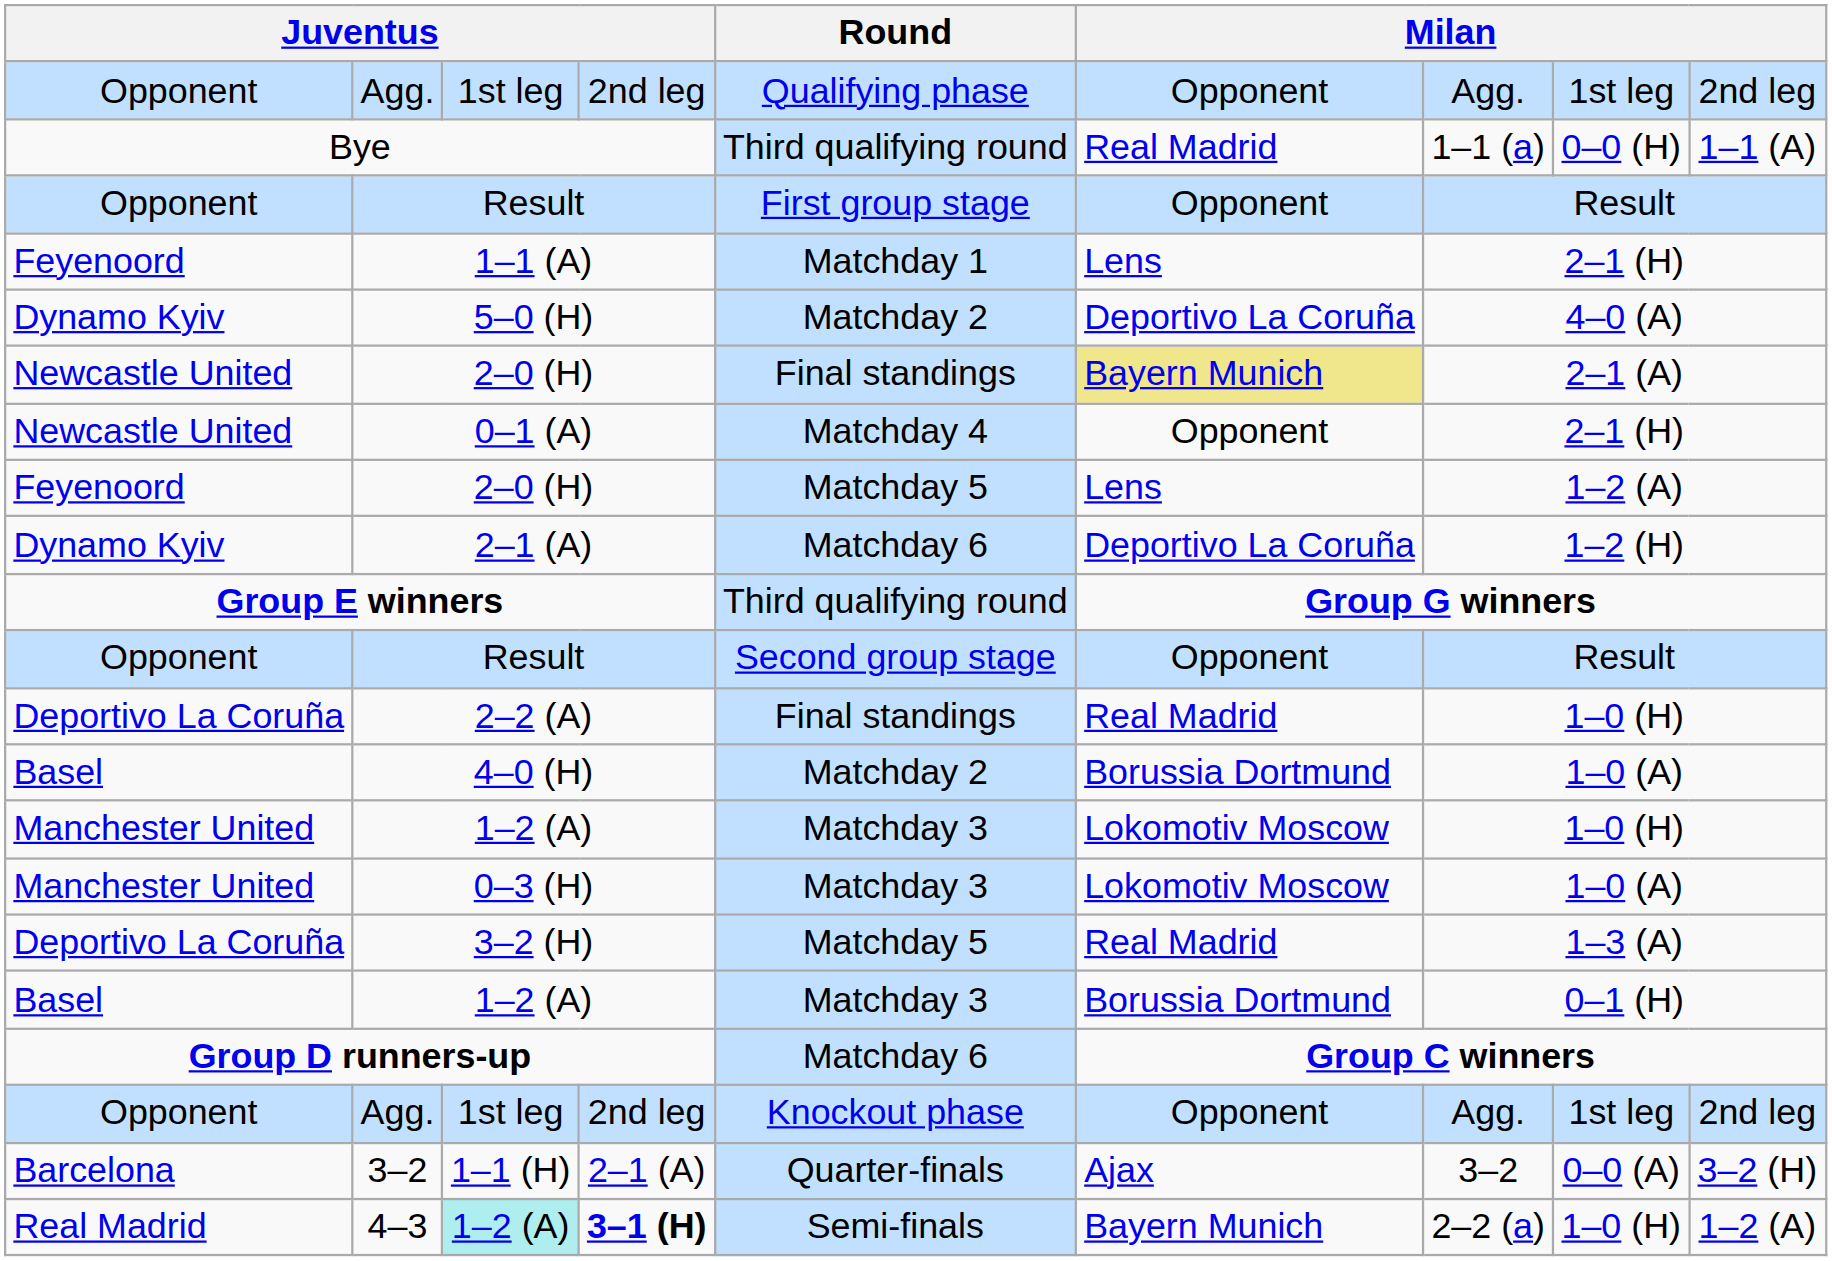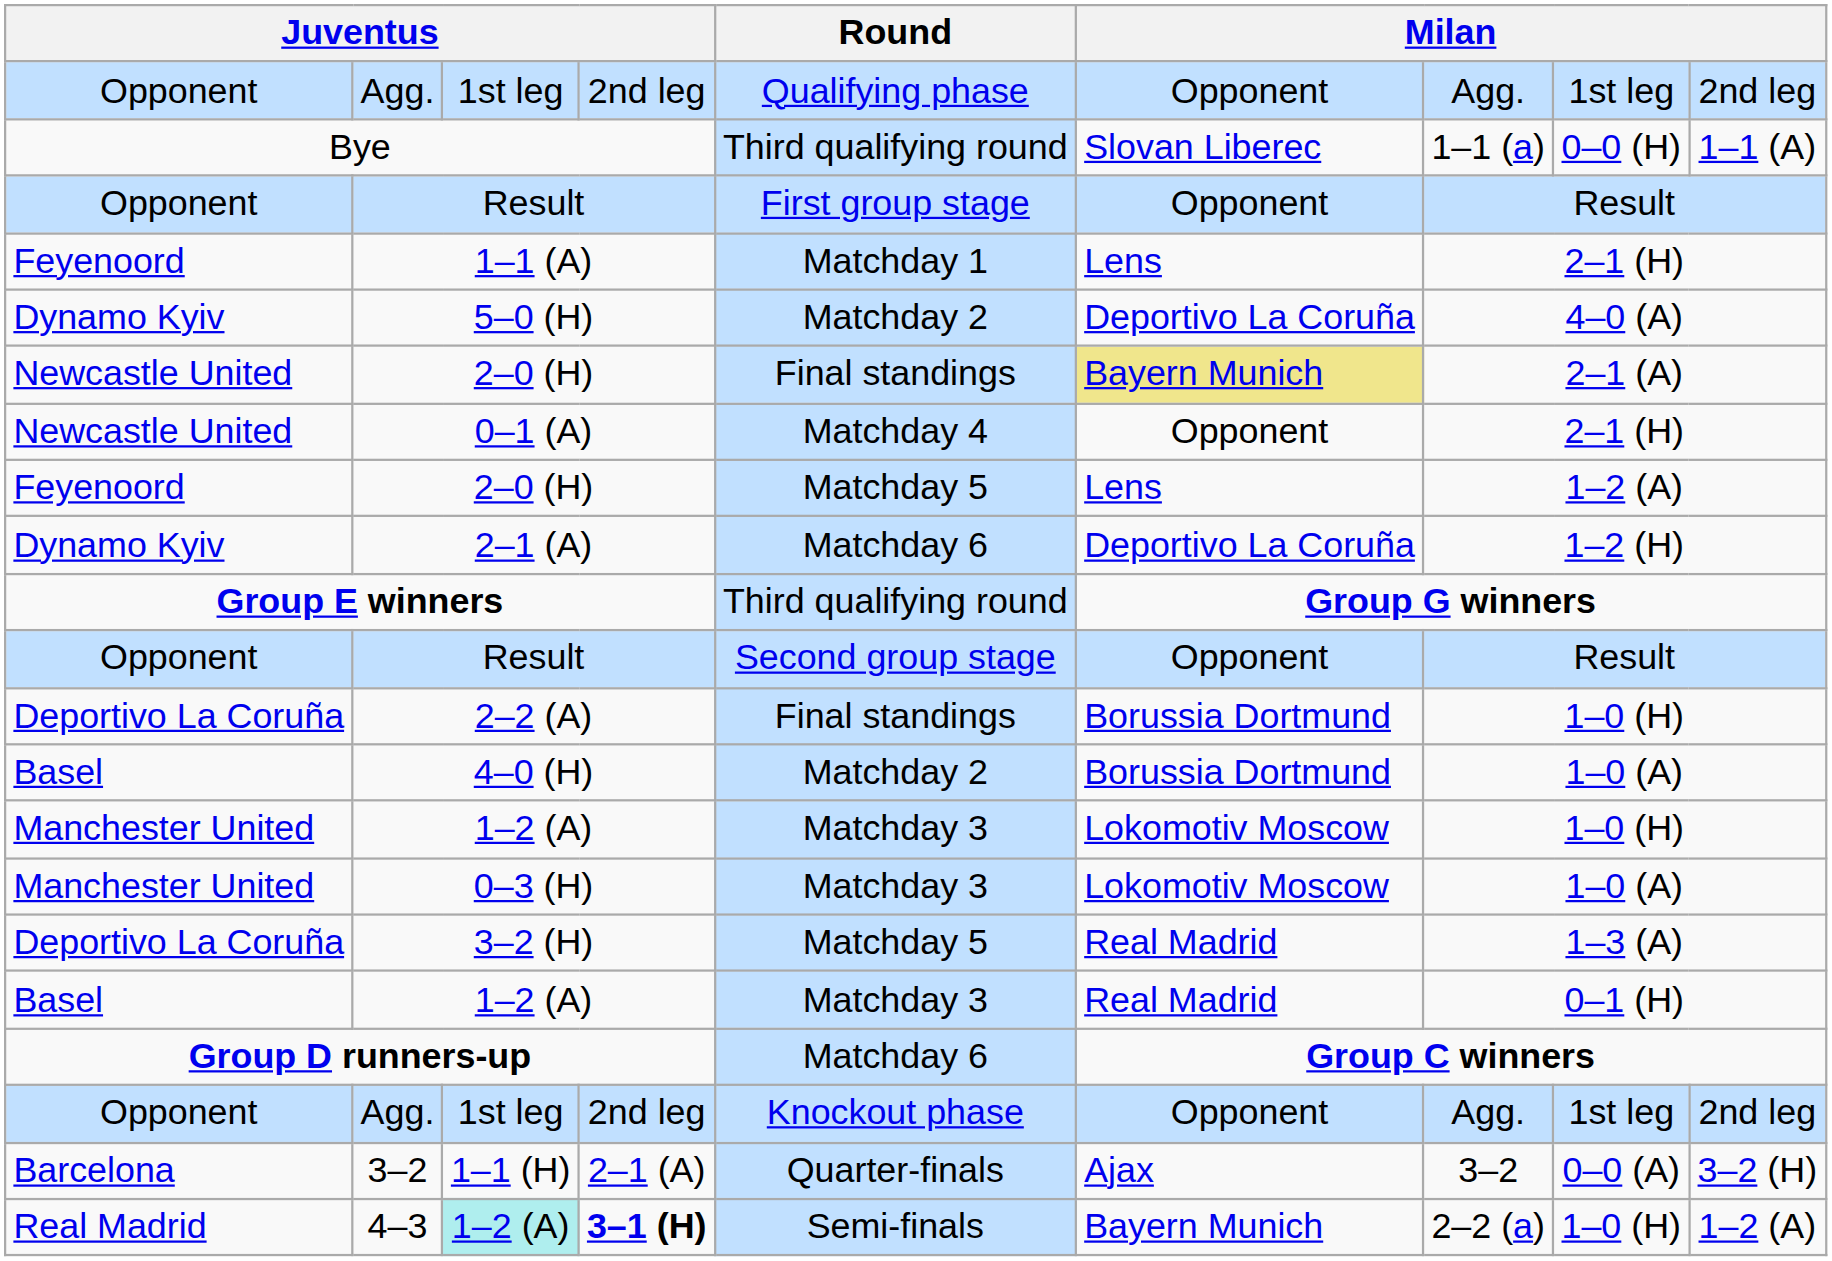 <table class="wikitable" style="text-align:center">
 <tr>
 <th colspan=4> <a href='#'>Juventus</a></th>
 <th>Round</th>
 <th colspan=4> <a href='#'>Milan</a></th>
 </tr>
 <tr style="background:#c1e0ff">
 <td>Opponent</td>
 <td>Agg.</td>
 <td>1st leg</td>
 <td>2nd leg</td>
 <td><a href='#'>Qualifying phase</a></td>
 <td>Opponent</td>
 <td>Agg.</td>
 <td>1st leg</td>
 <td>2nd leg</td>
 </tr>
 <tr>
 <td colspan=4>Bye</td>
 <td style="background:#c1e0ff">Third qualifying round</td>
-<td align=left> <a href='#'>Real Madrid</a></td>
+<td align=left> <a href='#'>Slovan Liberec</a></td>
 <td>1–1 (<a href='#'>a</a>)</td>
 <td><a href='#'>0–0</a> (H)</td>
 <td><a href='#'>1–1</a> (A)</td>
 </tr>
 <tr style="background:#c1e0ff">
 <td>Opponent</td>
 <td colspan=3>Result</td>
 <td><a href='#'>First group stage</a></td>
 <td>Opponent</td>
 <td colspan=3>Result</td>
 </tr>
 <tr>
 <td align=left> <a href='#'>Feyenoord</a></td>
 <td colspan=3><a href='#'>1–1</a> (A)</td>
 <td style="background:#c1e0ff">Matchday 1</td>
 <td align=left> <a href='#'>Lens</a></td>
 <td colspan=3><a href='#'>2–1</a> (H)</td>
 </tr>
 <tr>
 <td align=left> <a href='#'>Dynamo Kyiv</a></td>
 <td colspan=3><a href='#'>5–0</a> (H)</td>
 <td style="background:#c1e0ff">Matchday 2</td>
 <td align=left> <a href='#'>Deportivo La Coruña</a></td>
 <td colspan=3><a href='#'>4–0</a> (A)</td>
 </tr>
 <tr>
 <td align=left> <a href='#'>Newcastle United</a></td>
 <td colspan=3><a href='#'>2–0</a> (H)</td>
 <td style="background:#c1e0ff">Final standings</td>
 <td align=left style="background: khaki;"> <a href='#'>Bayern Munich</a></td>
 <td colspan=3><a href='#'>2–1</a> (A)</td>
 </tr>
 <tr>
 <td align=left> <a href='#'>Newcastle United</a></td>
 <td colspan=3><a href='#'>0–1</a> (A)</td>
 <td style="background:#c1e0ff">Matchday 4</td>
 <td>Opponent</td>
 <td colspan=3><a href='#'>2–1</a> (H)</td>
 </tr>
 <tr>
 <td align=left> <a href='#'>Feyenoord</a></td>
 <td colspan=3><a href='#'>2–0</a> (H)</td>
 <td style="background:#c1e0ff">Matchday 5</td>
 <td align=left> <a href='#'>Lens</a></td>
 <td colspan=3><a href='#'>1–2</a> (A)</td>
 </tr>
 <tr>
 <td align=left> <a href='#'>Dynamo Kyiv</a></td>
 <td colspan=3><a href='#'>2–1</a> (A)</td>
 <td style="background:#c1e0ff">Matchday 6</td>
 <td align=left> <a href='#'>Deportivo La Coruña</a></td>
 <td colspan=3><a href='#'>1–2</a> (H)</td>
 </tr>
 <tr>
 <td colspan="4" style="text-align:center;vertical-align:top"><strong><a href='#'>Group E</a> winners</strong><br></td>
 <td style="background:#c1e0ff">Third qualifying round</td>
 <td colspan="4" style="text-align:center;vertical-align:top"><strong><a href='#'>Group G</a> winners</strong><br></td>
 </tr>
 <tr style="background:#c1e0ff">
 <td>Opponent</td>
 <td colspan=3>Result</td>
 <td><a href='#'>Second group stage</a></td>
 <td>Opponent</td>
 <td colspan=3>Result</td>
 </tr>
 <tr>
 <td align=left> <a href='#'>Deportivo La Coruña</a></td>
 <td colspan=3><a href='#'>2–2</a> (A)</td>
 <td style="background:#c1e0ff">Final standings</td>
-<td align=left> <a href='#'>Real Madrid</a></td>
+<td align=left> <a href='#'>Borussia Dortmund</a></td>
 <td colspan=3><a href='#'>1–0</a> (H)</td>
 </tr>
 <tr>
 <td align=left> <a href='#'>Basel</a></td>
 <td colspan=3><a href='#'>4–0</a> (H)</td>
 <td style="background:#c1e0ff">Matchday 2</td>
 <td align=left> <a href='#'>Borussia Dortmund</a></td>
 <td colspan=3><a href='#'>1–0</a> (A)</td>
 </tr>
 <tr>
 <td align=left> <a href='#'>Manchester United</a></td>
 <td colspan=3><a href='#'>1–2</a> (A)</td>
 <td style="background:#c1e0ff">Matchday 3</td>
 <td align=left> <a href='#'>Lokomotiv Moscow</a></td>
 <td colspan=3><a href='#'>1–0</a> (H)</td>
 </tr>
 <tr>
 <td align=left> <a href='#'>Manchester United</a></td>
 <td colspan=3><a href='#'>0–3</a> (H)</td>
 <td style="background:#c1e0ff">Matchday 3</td>
 <td align=left> <a href='#'>Lokomotiv Moscow</a></td>
 <td colspan=3><a href='#'>1–0</a> (A)</td>
 </tr>
 <tr>
 <td align=left> <a href='#'>Deportivo La Coruña</a></td>
 <td colspan=3><a href='#'>3–2</a> (H)</td>
 <td style="background:#c1e0ff">Matchday 5</td>
 <td align=left> <a href='#'>Real Madrid</a></td>
 <td colspan=3><a href='#'>1–3</a> (A)</td>
 </tr>
 <tr>
 <td align=left> <a href='#'>Basel</a></td>
 <td colspan=3><a href='#'>1–2</a> (A)</td>
 <td style="background:#c1e0ff">Matchday 3</td>
-<td align=left> <a href='#'>Borussia Dortmund</a></td>
+<td align=left> <a href='#'>Real Madrid</a></td>
 <td colspan=3><a href='#'>0–1</a> (H)</td>
 </tr>
 <tr>
 <td colspan="4" style="text-align:center;vertical-align:top"><strong><a href='#'>Group D</a> runners-up</strong><br></td>
 <td style="background:#c1e0ff">Matchday 6</td>
 <td colspan="4" style="text-align:center;vertical-align:top"><strong><a href='#'>Group C</a> winners</strong><br></td>
 </tr>
 <tr style="background:#c1e0ff">
 <td>Opponent</td>
 <td>Agg.</td>
 <td>1st leg</td>
 <td>2nd leg</td>
 <td><a href='#'>Knockout phase</a></td>
 <td>Opponent</td>
 <td>Agg.</td>
 <td>1st leg</td>
 <td>2nd leg</td>
 </tr>
 <tr>
 <td align=left> <a href='#'>Barcelona</a></td>
 <td>3–2</td>
 <td><a href='#'>1–1</a> (H)</td>
 <td><a href='#'>2–1</a>  (A)</td>
 <td style="background:#c1e0ff">Quarter-finals</td>
 <td align=left> <a href='#'>Ajax</a></td>
 <td>3–2</td>
 <td><a href='#'>0–0</a> (A)</td>
 <td><a href='#'>3–2</a> (H)</td>
 </tr>
 <tr>
 <td align=left> <a href='#'>Real Madrid</a></td>
 <td>4–3</td>
 <td style="background: paleturquoise;"><a href='#'>1–2</a> (A)</td>
 <td><strong><a href='#'>3–1</a> (H)</strong></td>
 <td style="background:#c1e0ff">Semi-finals</td>
 <td align=left> <a href='#'>Bayern Munich</a></td>
 <td>2–2 (<a href='#'>a</a>)</td>
 <td><a href='#'>1–0</a> (H)</td>
 <td><a href='#'>1–2</a> (A)</td>
 </tr>
 </table>
